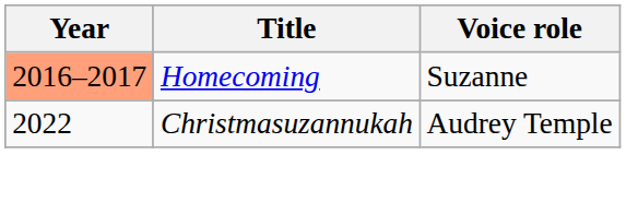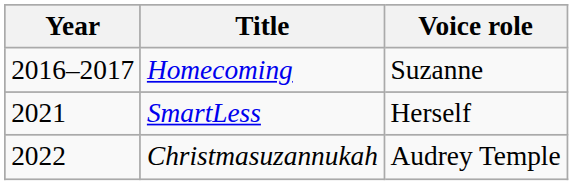 <table class="wikitable sortable">
 <tr>
 <th>Year</th>
 <th>Title</th>
 <th>Voice role</th>
 </tr>
 <tr>
-<td style="background: lightsalmon;">2016–2017</td>
+<td>2016–2017</td>
 <td><em><a href='#'>Homecoming</a></em></td>
 <td>Suzanne</td>
+</tr>
+<tr>
+<td>2021</td>
+<td><em><a href='#'>SmartLess</a></em></td>
+<td>Herself</td>
 </tr>
 <tr>
 <td>2022</td>
 <td><em>Christmasuzannukah</em></td>
 <td>Audrey Temple</td>
 </tr>
 </table>
